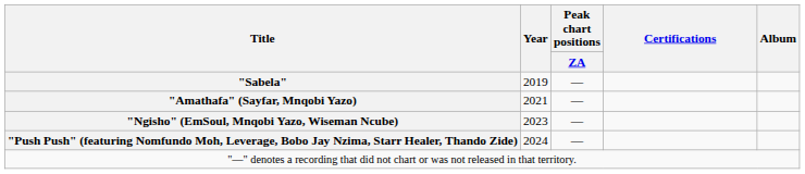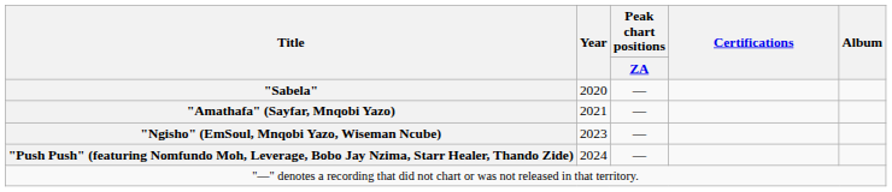 <table class="wikitable plainrowheaders" style="text-align:center;">
 <tr>
 <th scope="col" rowspan="2">Title</th>
 <th scope="col" rowspan="2">Year</th>
 <th scope="col" colspan="1">Peak chart positions</th>
 <th scope="col" rowspan="2" style="width:12em;"><a href='#'>Certifications</a></th>
 <th scope="col" rowspan="2">Album</th>
 </tr>
 <tr>
 <th scope="col" style="width:3em;font-size:100%;"><a href='#'>ZA</a><br></th>
 </tr>
 <tr>
 <th scope="row">"Sabela"</th>
-<td>2019</td>
+<td>2020</td>
 <td>—</td>
 <td></td>
 <td></td>
 </tr>
 <tr>
 <th scope="row">"Amathafa" (Sayfar, Mnqobi Yazo)</th>
 <td>2021</td>
 <td>—</td>
 <td></td>
 <td></td>
 </tr>
 <tr>
 <th scope="row">"Ngisho" (EmSoul, Mnqobi Yazo, Wiseman Ncube)</th>
 <td>2023</td>
 <td>—</td>
 <td></td>
 <td></td>
 </tr>
 <tr>
 <th scope="row">"Push Push" (featuring Nomfundo Moh, Leverage, Bobo Jay Nzima, Starr Healer, Thando Zide)</th>
 <td>2024</td>
 <td>—</td>
 <td></td>
 <td></td>
 </tr>
 <tr>
 <td colspan="8" style="font-size:90%">"—" denotes a recording that did not chart or was not released in that territory.</td>
 </tr>
 </table>
